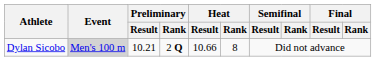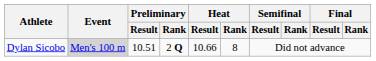 <table class="wikitable" style="font-size:90%">
 <tr>
 <th rowspan="2">Athlete</th>
 <th rowspan="2">Event</th>
 <th colspan="2">Preliminary</th>
 <th colspan="2">Heat</th>
 <th colspan="2">Semifinal</th>
 <th colspan="2">Final</th>
 </tr>
 <tr style="font-size:95%">
 <th>Result</th>
 <th>Rank</th>
 <th>Result</th>
 <th>Rank</th>
 <th>Result</th>
 <th>Rank</th>
 <th>Result</th>
 <th>Rank</th>
 </tr>
 <tr align=center>
 <td align=left><a href='#'>Dylan Sicobo</a></td>
 <td align=left style="background: lightgrey;"><a href='#'>Men's 100 m</a></td>
-<td>10.21</td>
+<td>10.51</td>
 <td>2 <strong>Q</strong></td>
 <td>10.66</td>
 <td>8</td>
 <td colspan=4>Did not advance</td>
 </tr>
 </table>
